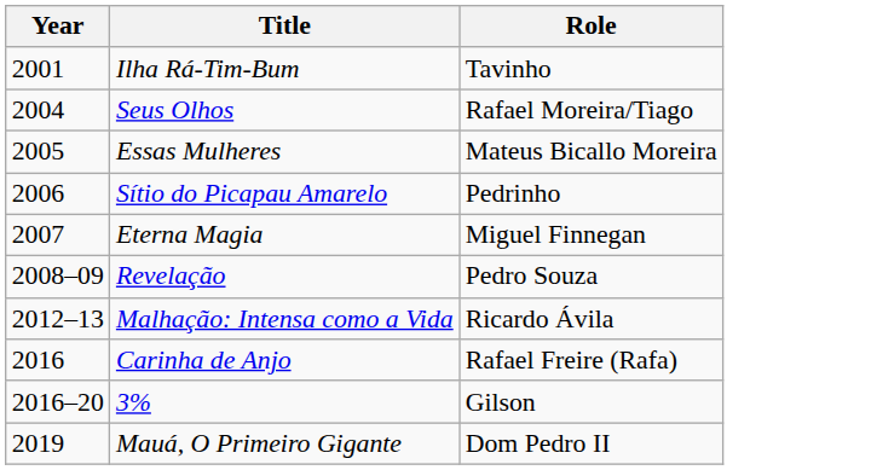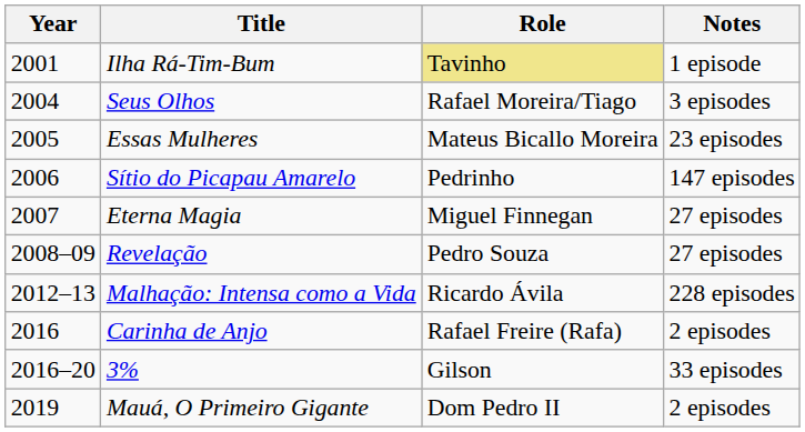 <table class="wikitable sortable">
 <tr>
 <th>Year</th>
 <th>Title</th>
 <th>Role</th>
+<th class="unsortable">Notes</th>
 </tr>
 <tr>
 <td>2001</td>
 <td><em>Ilha Rá-Tim-Bum</em></td>
-<td>Tavinho</td>
+<td style="background: khaki;">Tavinho</td>
+<td>1 episode</td>
 </tr>
 <tr>
 <td>2004</td>
 <td><em><a href='#'>Seus Olhos</a></em></td>
 <td>Rafael Moreira/Tiago</td>
+<td>3 episodes</td>
 </tr>
 <tr>
 <td>2005</td>
 <td><em>Essas Mulheres</em></td>
 <td>Mateus Bicallo Moreira</td>
+<td>23 episodes</td>
 </tr>
 <tr>
 <td>2006</td>
 <td><em><a href='#'>Sítio do Picapau Amarelo</a></em></td>
 <td>Pedrinho</td>
+<td>147 episodes</td>
 </tr>
 <tr>
 <td>2007</td>
 <td><em>Eterna Magia</em></td>
 <td>Miguel Finnegan</td>
+<td>27 episodes</td>
 </tr>
 <tr>
 <td>2008–09</td>
 <td><em><a href='#'>Revelação</a></em></td>
 <td>Pedro Souza</td>
+<td>27 episodes</td>
 </tr>
 <tr>
 <td>2012–13</td>
 <td><em><a href='#'>Malhação: Intensa como a Vida</a></em></td>
 <td>Ricardo Ávila</td>
+<td>228 episodes</td>
 </tr>
 <tr>
 <td>2016</td>
 <td><em><a href='#'>Carinha de Anjo</a></em></td>
 <td>Rafael Freire (Rafa)</td>
+<td>2 episodes</td>
 </tr>
 <tr>
 <td>2016–20</td>
 <td><em><a href='#'>3%</a></em></td>
 <td>Gilson</td>
+<td>33 episodes</td>
 </tr>
 <tr>
 <td>2019</td>
 <td><em>Mauá, O Primeiro Gigante</em></td>
 <td>Dom Pedro II</td>
+<td>2 episodes</td>
 </tr>
 </table>
